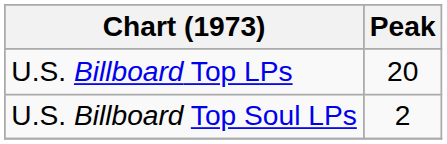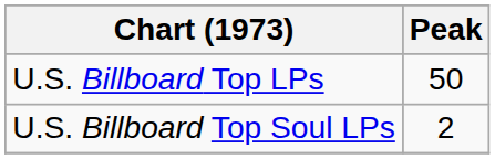 <table class="wikitable">
 <tr>
 <th>Chart (1973)</th>
 <th>Peak<br></th>
 </tr>
 <tr>
 <td>U.S. <a href='#'><em>Billboard</em> Top LPs</a></td>
-<td align="center">20</td>
+<td align="center">50</td>
 </tr>
 <tr>
 <td>U.S. <em>Billboard</em> <a href='#'>Top Soul LPs</a></td>
 <td align="center">2</td>
 </tr>
 <tr>
 </tr>
 </table>
